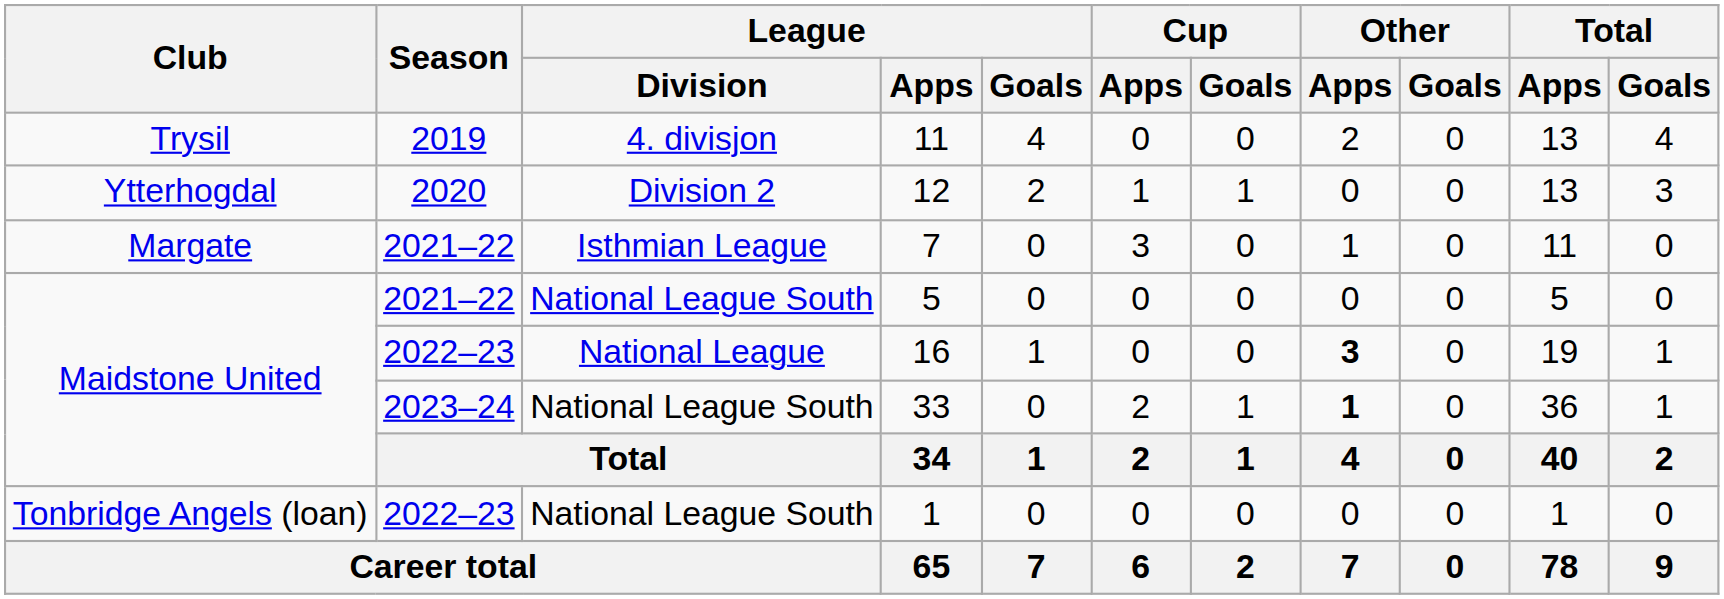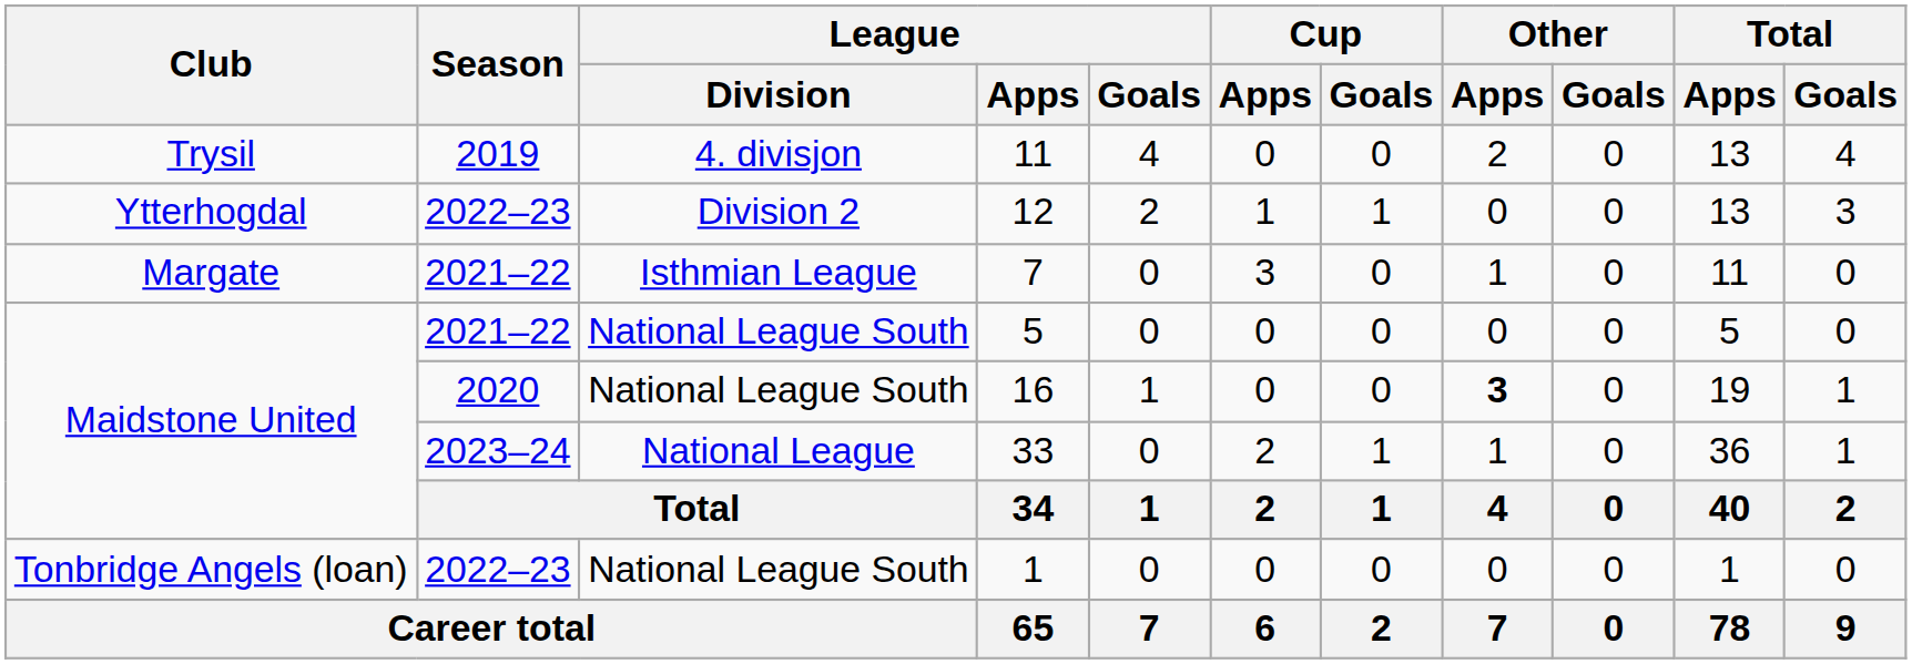 <table class=wikitable style=text-align:center>
 <tr>
 <th rowspan="2">Club</th>
 <th rowspan="2">Season</th>
 <th colspan="3">League</th>
 <th colspan="2">Cup</th>
 <th colspan="2">Other</th>
 <th colspan="2">Total</th>
 </tr>
 <tr>
 <th>Division</th>
 <th>Apps</th>
 <th>Goals</th>
 <th>Apps</th>
 <th>Goals</th>
 <th>Apps</th>
 <th>Goals</th>
 <th>Apps</th>
 <th>Goals</th>
 </tr>
 <tr>
 <td><a href='#'>Trysil</a></td>
 <td><a href='#'>2019</a></td>
 <td><a href='#'>4. divisjon</a></td>
 <td>11</td>
 <td>4</td>
 <td>0</td>
 <td>0</td>
 <td>2</td>
 <td>0</td>
 <td>13</td>
 <td>4</td>
 </tr>
 <tr>
 <td><a href='#'>Ytterhogdal</a></td>
-<td><a href='#'>2020</a></td>
+<td><a href='#'>2022–23</a></td>
 <td><a href='#'>Division 2</a></td>
 <td>12</td>
 <td>2</td>
 <td>1</td>
 <td>1</td>
 <td>0</td>
 <td>0</td>
 <td>13</td>
 <td>3</td>
 </tr>
 <tr>
 <td><a href='#'>Margate</a></td>
 <td><a href='#'>2021–22</a></td>
 <td><a href='#'>Isthmian League</a></td>
 <td>7</td>
 <td>0</td>
 <td>3</td>
 <td>0</td>
 <td>1</td>
 <td>0</td>
 <td>11</td>
 <td>0</td>
 </tr>
 <tr>
 <td rowspan="4"><a href='#'>Maidstone United</a></td>
 <td><a href='#'>2021–22</a></td>
 <td><a href='#'>National League South</a></td>
 <td>5</td>
 <td>0</td>
 <td>0</td>
 <td>0</td>
 <td>0</td>
 <td>0</td>
 <td>5</td>
 <td>0</td>
 </tr>
 <tr>
-<td><a href='#'>2022–23</a></td>
-<td><a href='#'>National League</a></td>
+<td><a href='#'>2020</a></td>
+<td>National League South</td>
 <td>16</td>
 <td>1</td>
 <td>0</td>
 <td>0</td>
 <td><strong>3</strong></td>
 <td>0</td>
 <td>19</td>
 <td>1</td>
 </tr>
 <tr>
 <td><a href='#'>2023–24</a></td>
-<td>National League South</td>
+<td><a href='#'>National League</a></td>
 <td>33</td>
 <td>0</td>
 <td>2</td>
 <td>1</td>
-<td><strong>1</strong></td>
+<td>1</td>
 <td>0</td>
 <td>36</td>
 <td>1</td>
 </tr>
 <tr>
 <th colspan="2">Total</th>
 <th>34</th>
 <th>1</th>
 <th>2</th>
 <th>1</th>
 <th>4</th>
 <th>0</th>
 <th>40</th>
 <th>2</th>
 </tr>
 <tr>
 <td><a href='#'>Tonbridge Angels</a> (loan)</td>
 <td><a href='#'>2022–23</a></td>
 <td>National League South</td>
 <td>1</td>
 <td>0</td>
 <td>0</td>
 <td>0</td>
 <td>0</td>
 <td>0</td>
 <td>1</td>
 <td>0</td>
 </tr>
 <tr>
 <th colspan="3">Career total</th>
 <th>65</th>
 <th>7</th>
 <th>6</th>
 <th>2</th>
 <th>7</th>
 <th>0</th>
 <th>78</th>
 <th>9</th>
 </tr>
 </table>
